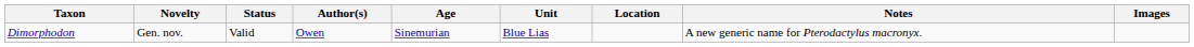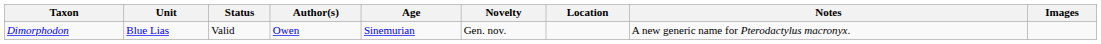 <table class="wikitable sortable" align="center" width="100%">
 <tr>
 <th>Taxon</th>
-<th>Novelty</th>
+<th>Unit</th>
 <th>Status</th>
 <th>Author(s)</th>
 <th>Age</th>
-<th>Unit</th>
+<th>Novelty</th>
 <th>Location</th>
 <th>Notes</th>
 <th>Images</th>
 </tr>
 <tr>
 <td><em><a href='#'>Dimorphodon</a></em></td>
-<td>Gen. nov.</td>
+<td><a href='#'>Blue Lias</a></td>
 <td>Valid</td>
 <td><a href='#'>Owen</a></td>
 <td><a href='#'>Sinemurian</a></td>
-<td><a href='#'>Blue Lias</a></td>
+<td>Gen. nov.</td>
 <td></td>
 <td>A new generic name for <em>Pterodactylus macronyx</em>.</td>
 <td></td>
 </tr>
 </table>
